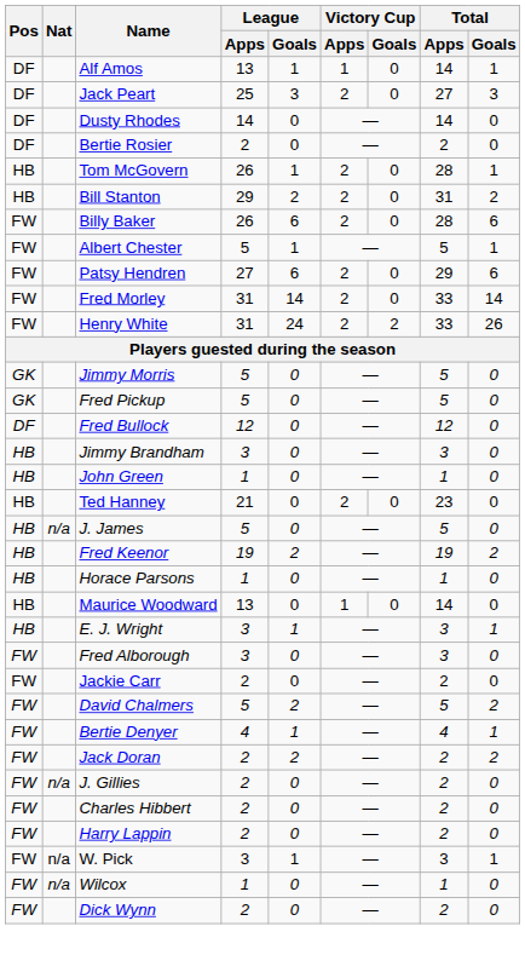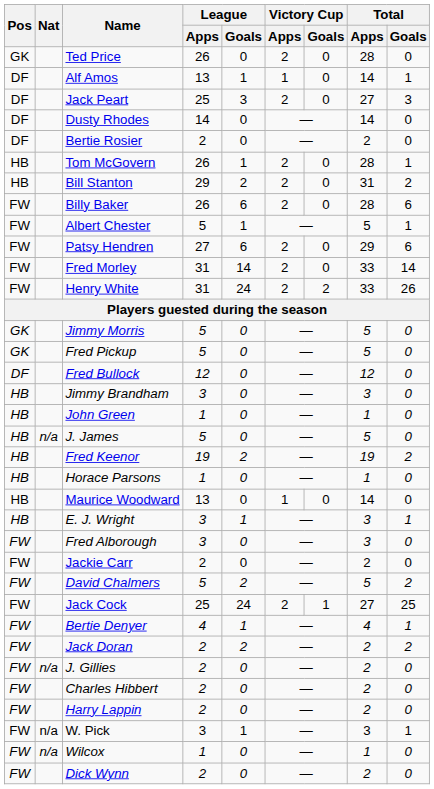 <table class="wikitable" style="text-align:center">
 <tr>
 <th rowspan="2">Pos</th>
 <th rowspan="2">Nat</th>
 <th rowspan="2">Name</th>
 <th colspan="2" style="width:85px;">League</th>
 <th colspan="2" style="width:85px;">Victory Cup</th>
 <th colspan="2" style="width:85px;">Total</th>
 </tr>
 <tr>
 <th>Apps</th>
 <th>Goals</th>
 <th>Apps</th>
 <th>Goals</th>
 <th>Apps</th>
 <th>Goals</th>
+</tr>
+<tr>
+<td>GK</td>
+<td></td>
+<td style="text-align:left;"><a href='#'>Ted Price</a></td>
+<td>26</td>
+<td>0</td>
+<td>2</td>
+<td>0</td>
+<td>28</td>
+<td>0</td>
 </tr>
 <tr>
 <td>DF</td>
 <td></td>
 <td style="text-align:left;"><a href='#'>Alf Amos</a></td>
 <td>13</td>
 <td>1</td>
 <td>1</td>
 <td>0</td>
 <td>14</td>
 <td>1</td>
 </tr>
 <tr>
 <td>DF</td>
 <td></td>
 <td style="text-align:left;"><a href='#'>Jack Peart</a></td>
 <td>25</td>
 <td>3</td>
 <td>2</td>
 <td>0</td>
 <td>27</td>
 <td>3</td>
 </tr>
 <tr>
 <td>DF</td>
 <td></td>
 <td style="text-align:left;"><a href='#'>Dusty Rhodes</a></td>
 <td>14</td>
 <td>0</td>
 <td colspan="2">—</td>
 <td>14</td>
 <td>0</td>
 </tr>
 <tr>
 <td>DF</td>
 <td></td>
 <td style="text-align:left;"><a href='#'>Bertie Rosier</a></td>
 <td>2</td>
 <td>0</td>
 <td colspan="2">—</td>
 <td>2</td>
 <td>0</td>
 </tr>
 <tr>
 <td>HB</td>
 <td></td>
 <td style="text-align:left;"><a href='#'>Tom McGovern</a></td>
 <td>26</td>
 <td>1</td>
 <td>2</td>
 <td>0</td>
 <td>28</td>
 <td>1</td>
 </tr>
 <tr>
 <td>HB</td>
 <td></td>
 <td style="text-align:left;"><a href='#'>Bill Stanton</a></td>
 <td>29</td>
 <td>2</td>
 <td>2</td>
 <td>0</td>
 <td>31</td>
 <td>2</td>
 </tr>
 <tr>
 <td>FW</td>
 <td></td>
 <td style="text-align:left;"><a href='#'>Billy Baker</a></td>
 <td>26</td>
 <td>6</td>
 <td>2</td>
 <td>0</td>
 <td>28</td>
 <td>6</td>
 </tr>
 <tr>
 <td>FW</td>
 <td><em></em></td>
 <td style="text-align:left;"><a href='#'>Albert Chester</a></td>
 <td>5</td>
 <td>1</td>
 <td colspan="2">—</td>
 <td>5</td>
 <td>1</td>
 </tr>
 <tr>
 <td>FW</td>
 <td></td>
 <td style="text-align:left;"><a href='#'>Patsy Hendren</a></td>
 <td>27</td>
 <td>6</td>
 <td>2</td>
 <td>0</td>
 <td>29</td>
 <td>6</td>
 </tr>
 <tr>
 <td>FW</td>
 <td></td>
 <td style="text-align:left;"><a href='#'>Fred Morley</a></td>
 <td>31</td>
 <td>14</td>
 <td>2</td>
 <td>0</td>
 <td>33</td>
 <td>14</td>
 </tr>
 <tr>
 <td>FW</td>
 <td></td>
 <td style="text-align:left;"><a href='#'>Henry White</a></td>
 <td>31</td>
 <td>24</td>
 <td>2</td>
 <td>2</td>
 <td>33</td>
 <td>26</td>
 </tr>
 <tr>
 <th colspan="9">Players guested during the season</th>
 </tr>
 <tr>
 <td><em>GK</em></td>
 <td><em></em></td>
 <td style="text-align:left;"><a href='#'><em>Jimmy Morris</em></a></td>
 <td><em>5</em></td>
 <td><em>0</em></td>
 <td colspan="2"><em>—</em></td>
 <td><em>5</em></td>
 <td><em>0</em></td>
 </tr>
 <tr>
 <td><em>GK</em></td>
 <td><em></em></td>
 <td style="text-align:left;"><em>Fred Pickup</em></td>
 <td><em>5</em></td>
 <td><em>0</em></td>
 <td colspan="2"><em>—</em></td>
 <td><em>5</em></td>
 <td><em>0</em></td>
 </tr>
 <tr>
 <td><em>DF</em></td>
 <td><em></em></td>
 <td style="text-align:left;"><em><a href='#'>Fred Bullock</a></em></td>
 <td><em>12</em></td>
 <td><em>0</em></td>
 <td colspan="2"><em>—</em></td>
 <td><em>12</em></td>
 <td><em>0</em></td>
 </tr>
 <tr>
 <td><em>HB</em></td>
 <td><em></em></td>
 <td style="text-align:left;"><em>Jimmy Brandham</em></td>
 <td><em>3</em></td>
 <td><em>0</em></td>
 <td colspan="2"><em>—</em></td>
 <td><em>3</em></td>
 <td><em>0</em></td>
 </tr>
 <tr>
 <td><em>HB</em></td>
 <td><em></em></td>
 <td style="text-align:left;"><em><a href='#'>John Green</a></em></td>
 <td><em>1</em></td>
 <td><em>0</em></td>
 <td colspan="2"><em>—</em></td>
 <td><em>1</em></td>
 <td><em>0</em></td>
 </tr>
 <tr>
-<td>HB</td>
-<td></td>
-<td style="text-align:left;"><a href='#'>Ted Hanney</a></td>
-<td>21</td>
-<td>0</td>
-<td>2</td>
-<td>0</td>
-<td>23</td>
-<td>0</td>
-</tr>
-<tr>
 <td><em>HB</em></td>
 <td><em>n/a</em></td>
 <td style="text-align:left;"><em>J. James</em></td>
 <td><em>5</em></td>
 <td><em>0</em></td>
 <td colspan="2"><em>—</em></td>
 <td><em>5</em></td>
 <td><em>0</em></td>
 </tr>
 <tr>
 <td><em>HB</em></td>
 <td><em></em></td>
 <td style="text-align:left;"><em><a href='#'>Fred Keenor</a></em></td>
 <td><em>19</em></td>
 <td><em>2</em></td>
 <td colspan="2"><em>—</em></td>
 <td><em>19</em></td>
 <td><em>2</em></td>
 </tr>
 <tr>
 <td><em>HB</em></td>
 <td><em></em></td>
 <td style="text-align:left;"><em>Horace Parsons</em></td>
 <td><em>1</em></td>
 <td><em>0</em></td>
 <td colspan="2"><em>—</em></td>
 <td><em>1</em></td>
 <td><em>0</em></td>
 </tr>
 <tr>
 <td>HB</td>
 <td></td>
 <td style="text-align:left;"><a href='#'>Maurice Woodward</a></td>
 <td>13</td>
 <td>0</td>
 <td>1</td>
 <td>0</td>
 <td>14</td>
 <td>0</td>
 </tr>
 <tr>
 <td><em>HB</em></td>
 <td><em></em></td>
 <td style="text-align:left;"><em>E. J. Wright</em></td>
 <td><em>3</em></td>
 <td><em>1</em></td>
 <td colspan="2"><em>—</em></td>
 <td><em>3</em></td>
 <td><em>1</em></td>
 </tr>
 <tr>
 <td><em>FW</em></td>
 <td></td>
 <td style="text-align:left;"><em>Fred Alborough</em></td>
 <td><em>3</em></td>
 <td><em>0</em></td>
 <td colspan="2"><em>—</em></td>
 <td><em>3</em></td>
 <td><em>0</em></td>
 </tr>
 <tr>
 <td>FW</td>
 <td></td>
 <td style="text-align:left;"><a href='#'>Jackie Carr</a></td>
 <td>2</td>
 <td>0</td>
 <td colspan="2">—</td>
 <td>2</td>
 <td>0</td>
 </tr>
 <tr>
 <td><em>FW</em></td>
 <td><em></em></td>
 <td style="text-align:left;"><a href='#'><em>David Chalmers</em></a></td>
 <td><em>5</em></td>
 <td><em>2</em></td>
 <td colspan="2"><em>—</em></td>
 <td><em>5</em></td>
 <td><em>2</em></td>
+</tr>
+<tr>
+<td>FW</td>
+<td></td>
+<td style="text-align:left;"><a href='#'>Jack Cock</a></td>
+<td>25</td>
+<td>24</td>
+<td>2</td>
+<td>1</td>
+<td>27</td>
+<td>25</td>
 </tr>
 <tr>
 <td><em>FW</em></td>
 <td><em></em></td>
 <td style="text-align:left;"><em><a href='#'>Bertie Denyer</a></em></td>
 <td><em>4</em></td>
 <td><em>1</em></td>
 <td colspan="2"><em>—</em></td>
 <td><em>4</em></td>
 <td><em>1</em></td>
 </tr>
 <tr>
 <td><em>FW</em></td>
 <td><em></em></td>
 <td style="text-align:left;"><em><a href='#'>Jack Doran</a></em></td>
 <td><em>2</em></td>
 <td><em>2</em></td>
 <td colspan="2"><em>—</em></td>
 <td><em>2</em></td>
 <td><em>2</em></td>
 </tr>
 <tr>
 <td><em>FW</em></td>
 <td><em>n/a</em></td>
 <td style="text-align:left;"><em>J. Gillies</em></td>
 <td><em>2</em></td>
 <td><em>0</em></td>
 <td colspan="2"><em>—</em></td>
 <td><em>2</em></td>
 <td><em>0</em></td>
 </tr>
 <tr>
 <td><em>FW</em></td>
 <td><em></em></td>
 <td style="text-align:left;"><em>Charles Hibbert</em></td>
 <td><em>2</em></td>
 <td><em>0</em></td>
 <td colspan="2"><em>—</em></td>
 <td><em>2</em></td>
 <td><em>0</em></td>
 </tr>
 <tr>
 <td><em>FW</em></td>
 <td><em></em></td>
 <td style="text-align:left;"><em><a href='#'>Harry Lappin</a></em></td>
 <td><em>2</em></td>
 <td><em>0</em></td>
 <td colspan="2"><em>—</em></td>
 <td><em>2</em></td>
 <td><em>0</em></td>
 </tr>
 <tr>
 <td>FW</td>
 <td>n/a</td>
 <td style="text-align:left;">W. Pick</td>
 <td>3</td>
 <td>1</td>
 <td colspan="2">—</td>
 <td>3</td>
 <td>1</td>
 </tr>
 <tr>
 <td><em>FW</em></td>
 <td><em>n/a</em></td>
 <td style="text-align:left;"><em>Wilcox</em></td>
 <td><em>1</em></td>
 <td><em>0</em></td>
 <td colspan="2"><em>—</em></td>
 <td><em>1</em></td>
 <td><em>0</em></td>
 </tr>
 <tr>
 <td><em>FW</em></td>
 <td><em></em></td>
 <td style="text-align:left;"><em><a href='#'>Dick Wynn</a></em></td>
 <td><em>2</em></td>
 <td><em>0</em></td>
 <td colspan="2"><em>—</em></td>
 <td><em>2</em></td>
 <td><em>0</em></td>
 </tr>
 </table>
